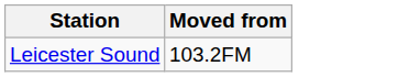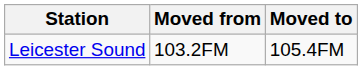 <table class="wikitable">
 <tr>
 <th>Station</th>
 <th>Moved from</th>
+<th>Moved to</th>
 </tr>
 <tr>
 <td><a href='#'>Leicester Sound</a></td>
 <td>103.2FM</td>
+<td>105.4FM</td>
 </tr>
 </table>
